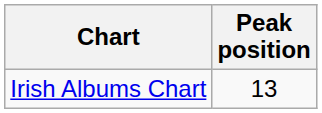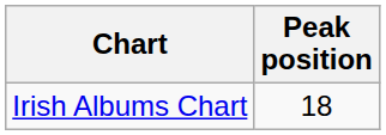 <table class="wikitable">
 <tr>
 <th scope="col">Chart</th>
 <th scope="col">Peak<br>position</th>
 </tr>
 <tr>
 <td scope="row"><a href='#'>Irish Albums Chart</a></td>
-<td style="text-align:center;">13</td>
+<td style="text-align:center;">18</td>
 </tr>
 </table>
